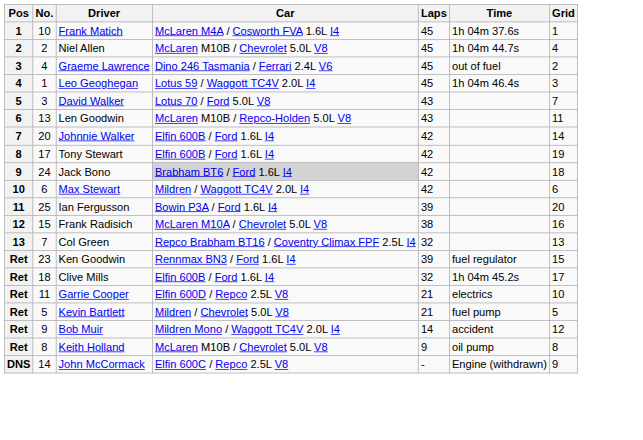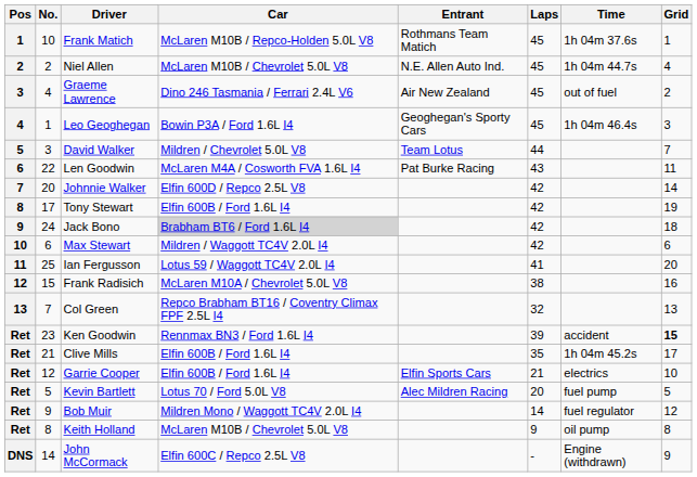 <table class="wikitable" style="font-size: 95%;">
 <tr>
 <th>Pos</th>
 <th>No.</th>
 <th>Driver</th>
 <th>Car</th>
+<th>Entrant</th>
 <th>Laps</th>
 <th>Time</th>
 <th>Grid</th>
 </tr>
 <tr>
 <th>1</th>
 <td align="center">10</td>
 <td> <a href='#'>Frank Matich</a></td>
-<td><a href='#'>McLaren M4A</a> / <a href='#'>Cosworth FVA</a> 1.6L <a href='#'>I4</a></td>
+<td><a href='#'>McLaren</a> M10B / <a href='#'>Repco-Holden</a> 5.0L <a href='#'>V8</a></td>
+<td>Rothmans Team Matich</td>
 <td>45</td>
 <td>1h 04m 37.6s</td>
 <td>1</td>
 </tr>
 <tr>
 <th>2</th>
 <td align="center">2</td>
 <td> Niel Allen</td>
 <td><a href='#'>McLaren</a> M10B / <a href='#'>Chevrolet</a> 5.0L <a href='#'>V8</a></td>
+<td>N.E. Allen Auto Ind.</td>
 <td>45</td>
 <td>1h 04m 44.7s</td>
 <td>4</td>
 </tr>
 <tr>
 <th>3</th>
 <td align="center">4</td>
 <td> <a href='#'>Graeme Lawrence</a></td>
 <td><a href='#'>Dino 246 Tasmania</a> / <a href='#'>Ferrari</a> 2.4L <a href='#'>V6</a></td>
+<td>Air New Zealand</td>
 <td>45</td>
 <td>out of fuel</td>
 <td>2</td>
 </tr>
 <tr>
 <th>4</th>
 <td align="center">1</td>
 <td> <a href='#'>Leo Geoghegan</a></td>
-<td><a href='#'>Lotus 59</a> / <a href='#'>Waggott TC4V</a> 2.0L <a href='#'>I4</a></td>
+<td><a href='#'>Bowin P3A</a> / <a href='#'>Ford</a> 1.6L <a href='#'>I4</a></td>
+<td>Geoghegan's Sporty Cars</td>
 <td>45</td>
 <td>1h 04m 46.4s</td>
 <td>3</td>
 </tr>
 <tr>
 <th>5</th>
 <td align="center">3</td>
 <td> <a href='#'>David Walker</a></td>
-<td><a href='#'>Lotus 70</a> / <a href='#'>Ford</a> 5.0L <a href='#'>V8</a></td>
-<td>43</td>
+<td><a href='#'>Mildren</a> / <a href='#'>Chevrolet</a> 5.0L <a href='#'>V8</a></td>
+<td><a href='#'>Team Lotus</a></td>
+<td>44</td>
 <td></td>
 <td>7</td>
 </tr>
 <tr>
 <th>6</th>
-<td align="center">13</td>
+<td align="center">22</td>
 <td> Len Goodwin</td>
-<td><a href='#'>McLaren</a> M10B / <a href='#'>Repco-Holden</a> 5.0L <a href='#'>V8</a></td>
+<td><a href='#'>McLaren M4A</a> / <a href='#'>Cosworth FVA</a> 1.6L <a href='#'>I4</a></td>
+<td>Pat Burke Racing</td>
 <td>43</td>
 <td></td>
 <td>11</td>
 </tr>
 <tr>
 <th>7</th>
 <td align="center">20</td>
 <td> <a href='#'>Johnnie Walker</a></td>
-<td><a href='#'>Elfin 600B</a> / <a href='#'>Ford</a> 1.6L <a href='#'>I4</a></td>
+<td><a href='#'>Elfin 600D</a> / <a href='#'>Repco</a> 2.5L <a href='#'>V8</a></td>
+<td></td>
 <td>42</td>
 <td></td>
 <td>14</td>
 </tr>
 <tr>
 <th>8</th>
 <td align="center">17</td>
 <td> Tony Stewart</td>
 <td><a href='#'>Elfin 600B</a> / <a href='#'>Ford</a> 1.6L <a href='#'>I4</a></td>
+<td></td>
 <td>42</td>
 <td></td>
 <td>19</td>
 </tr>
 <tr>
 <th>9</th>
 <td align="center">24</td>
 <td> Jack Bono</td>
 <td style="background: lightgrey;"><a href='#'>Brabham BT6</a> / <a href='#'>Ford</a> 1.6L <a href='#'>I4</a></td>
+<td></td>
 <td>42</td>
 <td></td>
 <td>18</td>
 </tr>
 <tr>
 <th>10</th>
 <td align="center">6</td>
 <td> <a href='#'>Max Stewart</a></td>
 <td><a href='#'>Mildren</a> / <a href='#'>Waggott TC4V</a> 2.0L <a href='#'>I4</a></td>
+<td></td>
 <td>42</td>
 <td></td>
 <td>6</td>
 </tr>
 <tr>
 <th>11</th>
 <td align="center">25</td>
 <td> Ian Fergusson</td>
-<td><a href='#'>Bowin P3A</a> / <a href='#'>Ford</a> 1.6L <a href='#'>I4</a></td>
-<td>39</td>
+<td><a href='#'>Lotus 59</a> / <a href='#'>Waggott TC4V</a> 2.0L <a href='#'>I4</a></td>
+<td></td>
+<td>41</td>
 <td></td>
 <td>20</td>
 </tr>
 <tr>
 <th>12</th>
 <td align="center">15</td>
 <td> Frank Radisich</td>
 <td><a href='#'>McLaren M10A</a> / <a href='#'>Chevrolet</a> 5.0L <a href='#'>V8</a></td>
+<td></td>
 <td>38</td>
 <td></td>
 <td>16</td>
 </tr>
 <tr>
 <th>13</th>
 <td align="center">7</td>
 <td> Col Green</td>
 <td><a href='#'>Repco Brabham BT16</a> / <a href='#'>Coventry Climax FPF</a> 2.5L <a href='#'>I4</a></td>
+<td></td>
 <td>32</td>
 <td></td>
 <td>13</td>
 </tr>
 <tr>
 <th>Ret</th>
 <td align="center">23</td>
 <td> Ken Goodwin</td>
 <td><a href='#'>Rennmax BN3</a> / <a href='#'>Ford</a> 1.6L <a href='#'>I4</a></td>
+<td></td>
 <td>39</td>
-<td>fuel regulator</td>
-<td>15</td>
+<td>accident</td>
+<td><strong>15</strong></td>
 </tr>
 <tr>
 <th>Ret</th>
-<td align="center">18</td>
+<td align="center">21</td>
 <td> Clive Mills</td>
 <td><a href='#'>Elfin 600B</a> / <a href='#'>Ford</a> 1.6L <a href='#'>I4</a></td>
-<td>32</td>
+<td></td>
+<td>35</td>
 <td>1h 04m 45.2s</td>
 <td>17</td>
 </tr>
 <tr>
 <th>Ret</th>
-<td align="center">11</td>
+<td align="center">12</td>
 <td> <a href='#'>Garrie Cooper</a></td>
-<td><a href='#'>Elfin 600D</a> / <a href='#'>Repco</a> 2.5L <a href='#'>V8</a></td>
+<td><a href='#'>Elfin 600B</a> / <a href='#'>Ford</a> 1.6L <a href='#'>I4</a></td>
+<td><a href='#'>Elfin Sports Cars</a></td>
 <td>21</td>
 <td>electrics</td>
 <td>10</td>
 </tr>
 <tr>
 <th>Ret</th>
 <td align="center">5</td>
 <td> <a href='#'>Kevin Bartlett</a></td>
-<td><a href='#'>Mildren</a> / <a href='#'>Chevrolet</a> 5.0L <a href='#'>V8</a></td>
-<td>21</td>
+<td><a href='#'>Lotus 70</a> / <a href='#'>Ford</a> 5.0L <a href='#'>V8</a></td>
+<td><a href='#'>Alec Mildren Racing</a></td>
+<td>20</td>
 <td>fuel pump</td>
 <td>5</td>
 </tr>
 <tr>
 <th>Ret</th>
 <td align="center">9</td>
 <td> <a href='#'>Bob Muir</a></td>
 <td><a href='#'>Mildren Mono</a> / <a href='#'>Waggott TC4V</a> 2.0L <a href='#'>I4</a></td>
+<td></td>
 <td>14</td>
-<td>accident</td>
+<td>fuel regulator</td>
 <td>12</td>
 </tr>
 <tr>
 <th>Ret</th>
 <td align="center">8</td>
 <td> <a href='#'>Keith Holland</a></td>
 <td><a href='#'>McLaren</a> M10B / <a href='#'>Chevrolet</a> 5.0L <a href='#'>V8</a></td>
+<td></td>
 <td>9</td>
 <td>oil pump</td>
 <td>8</td>
 </tr>
 <tr>
 <th>DNS</th>
 <td align="center">14</td>
 <td> <a href='#'>John McCormack</a></td>
 <td><a href='#'>Elfin 600C</a> / <a href='#'>Repco</a> 2.5L <a href='#'>V8</a></td>
+<td></td>
 <td>-</td>
 <td>Engine (withdrawn)</td>
 <td>9</td>
 </tr>
 </table>
